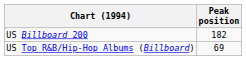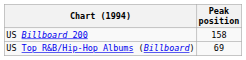 <table class="wikitable">
 <tr>
 <th align="left">Chart (1994)</th>
 <th align="left">Peak<br>position</th>
 </tr>
 <tr>
 <td align="left">US <a href='#'><em>Billboard</em> 200</a></td>
-<td align="center">182</td>
+<td align="center">158</td>
 </tr>
 <tr>
 <td align="left">US <a href='#'>Top R&B/Hip-Hop Albums</a> (<em><a href='#'>Billboard</a></em>)</td>
 <td align="center">69</td>
 </tr>
 </table>
